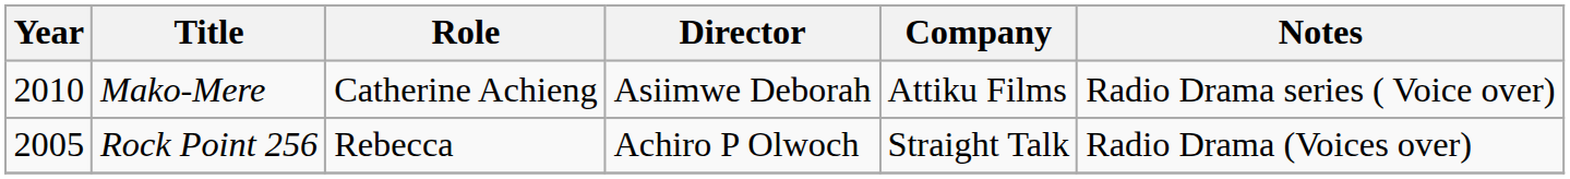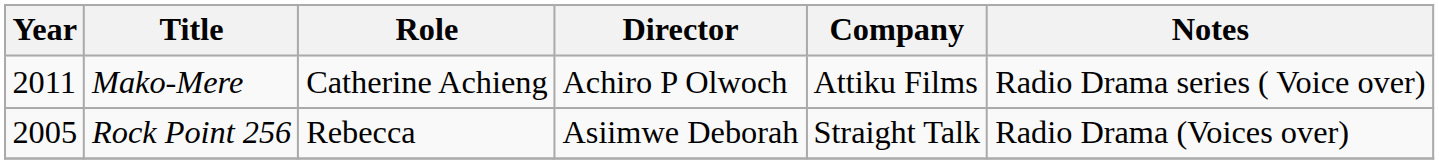 <table class="wikitable">
 <tr>
 <th>Year</th>
 <th>Title</th>
 <th>Role</th>
 <th>Director</th>
 <th>Company</th>
 <th>Notes</th>
 </tr>
 <tr>
-<td>2010</td>
+<td>2011</td>
 <td><em>Mako-Mere</em></td>
 <td>Catherine Achieng</td>
-<td>Asiimwe Deborah</td>
+<td>Achiro P Olwoch</td>
 <td>Attiku Films</td>
 <td>Radio Drama series ( Voice over)</td>
 </tr>
 <tr>
 <td>2005</td>
 <td><em>Rock Point 256</em></td>
 <td>Rebecca</td>
-<td>Achiro P Olwoch</td>
+<td>Asiimwe Deborah</td>
 <td>Straight Talk</td>
 <td>Radio Drama (Voices over)</td>
 </tr>
 <tr>
 </tr>
 </table>
